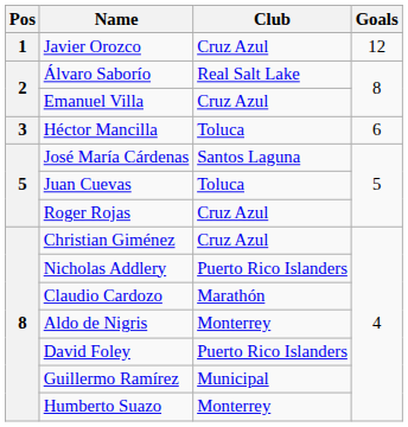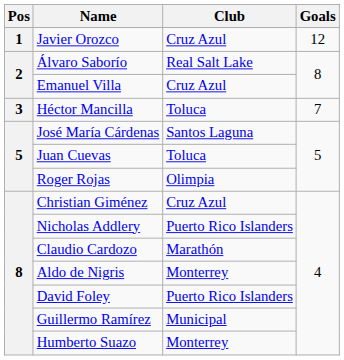 <table class="wikitable">
 <tr>
 <th>Pos</th>
 <th>Name</th>
 <th>Club</th>
 <th>Goals</th>
 </tr>
 <tr>
 <th align=center>1</th>
 <td> <a href='#'>Javier Orozco</a></td>
 <td> <a href='#'>Cruz Azul</a></td>
 <td align=center>12</td>
 </tr>
 <tr>
 <th rowspan=2 align=center>2</th>
 <td> <a href='#'>Álvaro Saborío</a></td>
 <td> <a href='#'>Real Salt Lake</a></td>
 <td rowspan=2 align=center>8</td>
 </tr>
 <tr>
 <td> <a href='#'>Emanuel Villa</a></td>
 <td> <a href='#'>Cruz Azul</a></td>
 </tr>
 <tr>
 <th align=center>3</th>
 <td> <a href='#'>Héctor Mancilla</a></td>
 <td> <a href='#'>Toluca</a></td>
-<td align=center>6</td>
+<td align=center>7</td>
 </tr>
 <tr>
 <th rowspan=3 align=center>5</th>
 <td> <a href='#'>José María Cárdenas</a></td>
 <td> <a href='#'>Santos Laguna</a></td>
 <td rowspan=3 align=center>5</td>
 </tr>
 <tr>
 <td> <a href='#'>Juan Cuevas</a></td>
 <td> <a href='#'>Toluca</a></td>
 </tr>
 <tr>
 <td> <a href='#'>Roger Rojas</a></td>
-<td> <a href='#'>Cruz Azul</a></td>
+<td> <a href='#'>Olimpia</a></td>
 </tr>
 <tr>
 <th rowspan=7 align=center>8</th>
 <td> <a href='#'>Christian Giménez</a></td>
 <td> <a href='#'>Cruz Azul</a></td>
 <td rowspan=7 align=center>4</td>
 </tr>
 <tr>
 <td> <a href='#'>Nicholas Addlery</a></td>
 <td> <a href='#'>Puerto Rico Islanders</a></td>
 </tr>
 <tr>
 <td> <a href='#'>Claudio Cardozo</a></td>
 <td> <a href='#'>Marathón</a></td>
 </tr>
 <tr>
 <td> <a href='#'>Aldo de Nigris</a></td>
 <td> <a href='#'>Monterrey</a></td>
 </tr>
 <tr>
 <td> <a href='#'>David Foley</a></td>
 <td> <a href='#'>Puerto Rico Islanders</a></td>
 </tr>
 <tr>
 <td> <a href='#'>Guillermo Ramírez</a></td>
 <td> <a href='#'>Municipal</a></td>
 </tr>
 <tr>
 <td> <a href='#'>Humberto Suazo</a></td>
 <td> <a href='#'>Monterrey</a></td>
 </tr>
 </table>
